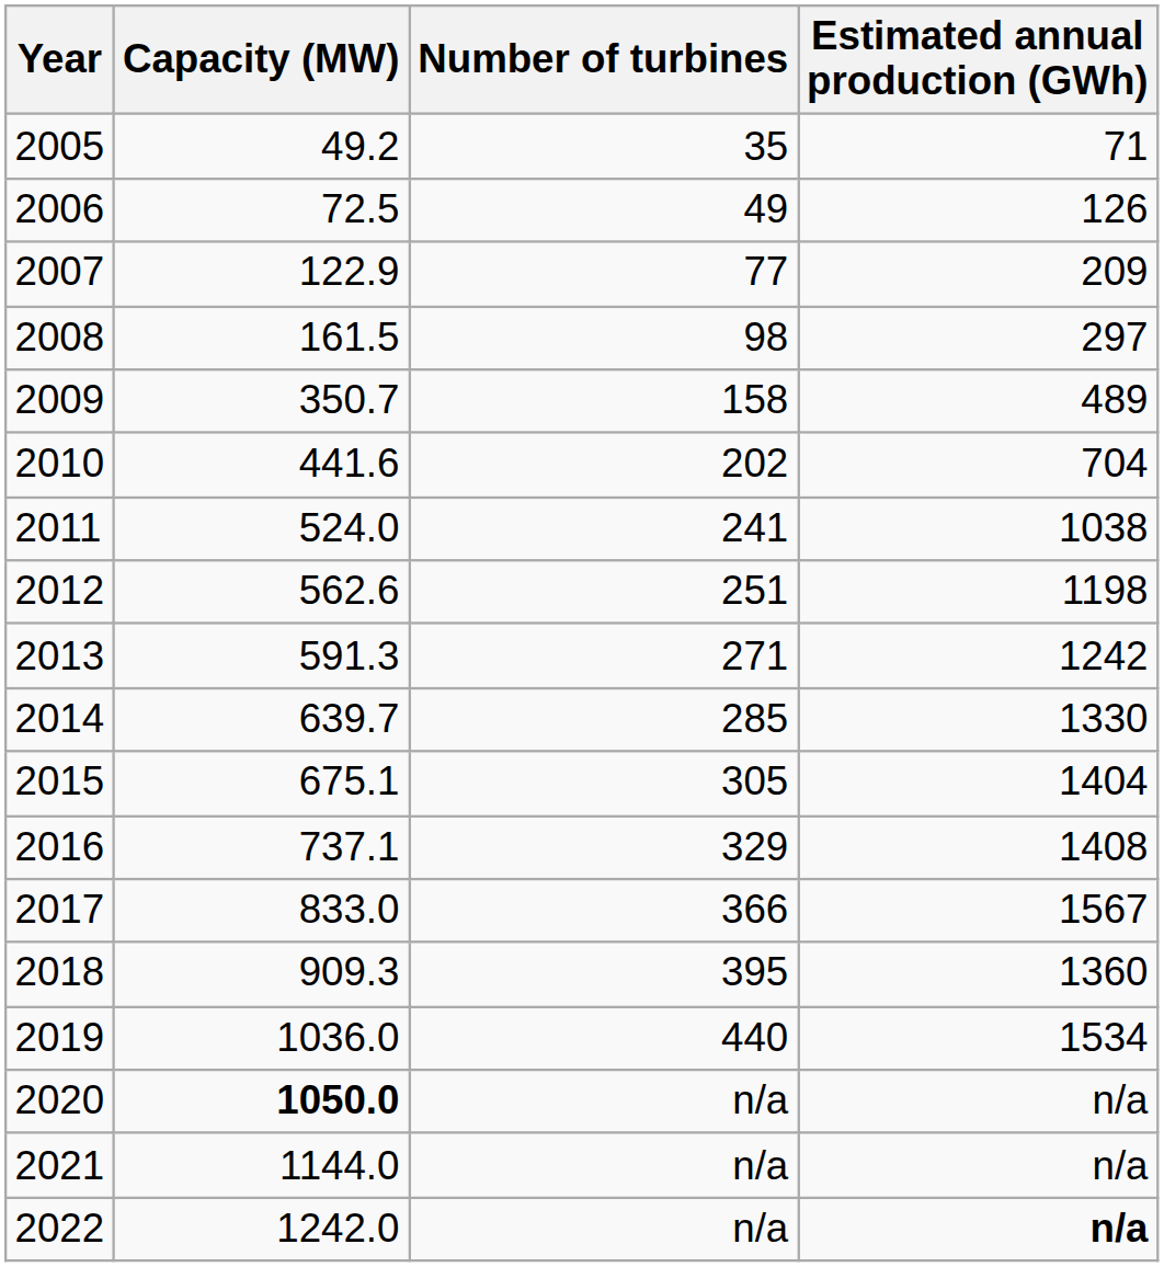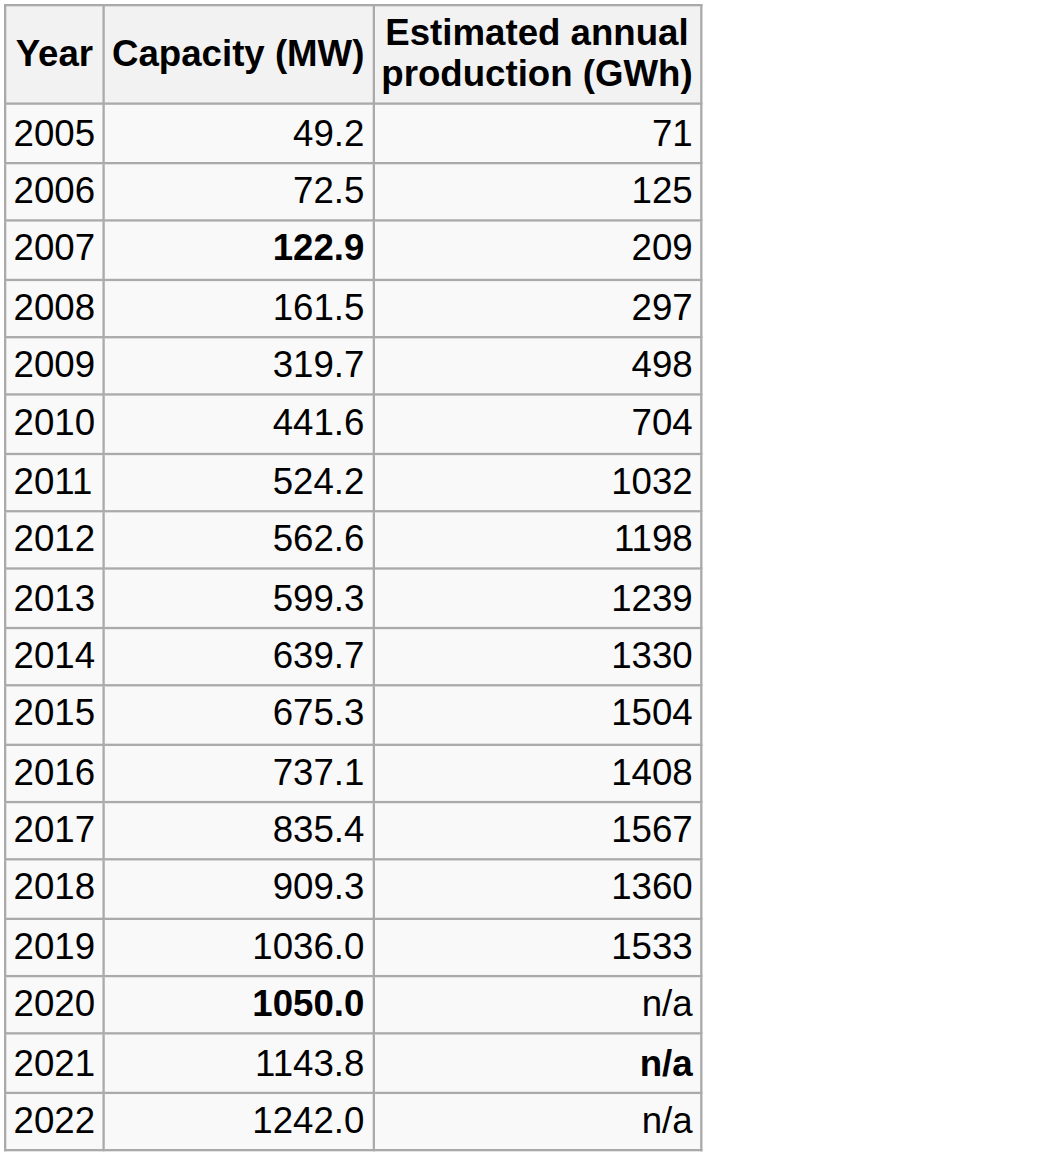 <table class="wikitable" style="text-align:right">
 <tr>
 <th>Year</th>
 <th>Capacity (MW)</th>
-<th>Number of turbines</th>
 <th>Estimated annual<br>production (GWh)</th>
 </tr>
 <tr>
 <td align=left>2005</td>
 <td>49.2</td>
-<td>35</td>
 <td>71</td>
 </tr>
 <tr>
 <td align=left>2006</td>
 <td>72.5</td>
-<td>49</td>
-<td>126</td>
+<td>125</td>
 </tr>
 <tr>
 <td align=left>2007</td>
-<td>122.9</td>
-<td>77</td>
+<td><strong>122.9</strong></td>
 <td>209</td>
 </tr>
 <tr>
 <td align=left>2008</td>
 <td>161.5</td>
-<td>98</td>
 <td>297</td>
 </tr>
 <tr>
 <td align=left>2009</td>
-<td>350.7</td>
-<td>158</td>
-<td>489</td>
+<td>319.7</td>
+<td>498</td>
 </tr>
 <tr>
 <td align=left>2010</td>
 <td>441.6</td>
-<td>202</td>
 <td>704</td>
 </tr>
 <tr>
 <td align=left>2011</td>
-<td>524.0</td>
-<td>241</td>
-<td>1038</td>
+<td>524.2</td>
+<td>1032</td>
 </tr>
 <tr>
 <td align=left>2012</td>
 <td>562.6</td>
-<td>251</td>
 <td>1198</td>
 </tr>
 <tr>
 <td align=left>2013</td>
-<td>591.3</td>
-<td>271</td>
-<td>1242</td>
+<td>599.3</td>
+<td>1239</td>
 </tr>
 <tr>
 <td align=left>2014</td>
 <td>639.7</td>
-<td>285</td>
 <td>1330</td>
 </tr>
 <tr>
 <td align=left>2015</td>
-<td>675.1</td>
-<td>305</td>
-<td>1404</td>
+<td>675.3</td>
+<td>1504</td>
 </tr>
 <tr>
 <td align=left>2016</td>
 <td>737.1</td>
-<td>329</td>
 <td>1408</td>
 </tr>
 <tr>
 <td align=left>2017</td>
-<td>833.0</td>
-<td>366</td>
+<td>835.4</td>
 <td>1567</td>
 </tr>
 <tr>
 <td align=left>2018</td>
 <td>909.3</td>
-<td>395</td>
 <td>1360</td>
 </tr>
 <tr>
 <td align=left>2019</td>
 <td>1036.0</td>
-<td>440</td>
-<td>1534</td>
+<td>1533</td>
 </tr>
 <tr>
 <td align=left>2020</td>
 <td><strong>1050.0</strong></td>
 <td>n/a</td>
-<td>n/a</td>
 </tr>
 <tr>
 <td align=left>2021</td>
-<td>1144.0</td>
-<td>n/a</td>
-<td>n/a</td>
+<td>1143.8</td>
+<td><strong>n/a</strong></td>
 </tr>
 <tr>
 <td align=left>2022</td>
 <td>1242.0</td>
 <td>n/a</td>
-<td><strong>n/a</strong></td>
 </tr>
 </table>
